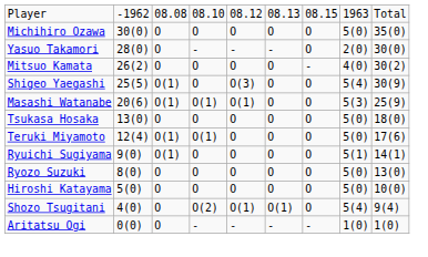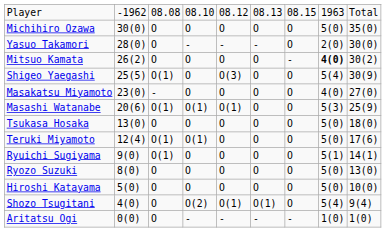 <table class="wikitable" style="text-align:left;">
 <tr>
 <td>Player</td>
 <td>-1962</td>
 <td>08.08</td>
 <td>08.10</td>
 <td>08.12</td>
 <td>08.13</td>
 <td>08.15</td>
 <td>1963</td>
 <td>Total</td>
 </tr>
 <tr>
 <td><a href='#'>Michihiro Ozawa</a></td>
 <td>30(0)</td>
 <td>O</td>
 <td>O</td>
 <td>O</td>
 <td>O</td>
 <td>O</td>
 <td>5(0)</td>
 <td>35(0)</td>
 </tr>
 <tr>
 <td><a href='#'>Yasuo Takamori</a></td>
 <td>28(0)</td>
 <td>O</td>
 <td>-</td>
 <td>-</td>
 <td>-</td>
 <td>O</td>
 <td>2(0)</td>
 <td>30(0)</td>
 </tr>
 <tr>
 <td><a href='#'>Mitsuo Kamata</a></td>
 <td>26(2)</td>
 <td>O</td>
 <td>O</td>
 <td>O</td>
 <td>O</td>
 <td>-</td>
-<td>4(0)</td>
+<td><strong>4(0)</strong></td>
 <td>30(2)</td>
 </tr>
 <tr>
 <td><a href='#'>Shigeo Yaegashi</a></td>
 <td>25(5)</td>
 <td>O(1)</td>
 <td>O</td>
 <td>O(3)</td>
 <td>O</td>
 <td>O</td>
 <td>5(4)</td>
 <td>30(9)</td>
+</tr>
+<tr>
+<td><a href='#'>Masakatsu Miyamoto</a></td>
+<td>23(0)</td>
+<td>-</td>
+<td>O</td>
+<td>O</td>
+<td>O</td>
+<td>O</td>
+<td>4(0)</td>
+<td>27(0)</td>
 </tr>
 <tr>
 <td><a href='#'>Masashi Watanabe</a></td>
 <td>20(6)</td>
 <td>O(1)</td>
 <td>O(1)</td>
 <td>O(1)</td>
 <td>O</td>
 <td>O</td>
 <td>5(3)</td>
 <td>25(9)</td>
 </tr>
 <tr>
 <td><a href='#'>Tsukasa Hosaka</a></td>
 <td>13(0)</td>
 <td>O</td>
 <td>O</td>
 <td>O</td>
 <td>O</td>
 <td>O</td>
 <td>5(0)</td>
 <td>18(0)</td>
 </tr>
 <tr>
 <td><a href='#'>Teruki Miyamoto</a></td>
 <td>12(4)</td>
 <td>O(1)</td>
 <td>O(1)</td>
 <td>O</td>
 <td>O</td>
 <td>O</td>
 <td>5(0)</td>
 <td>17(6)</td>
 </tr>
 <tr>
 <td><a href='#'>Ryuichi Sugiyama</a></td>
 <td>9(0)</td>
 <td>O(1)</td>
 <td>O</td>
 <td>O</td>
 <td>O</td>
 <td>O</td>
 <td>5(1)</td>
 <td>14(1)</td>
 </tr>
 <tr>
 <td><a href='#'>Ryozo Suzuki</a></td>
 <td>8(0)</td>
 <td>O</td>
 <td>O</td>
 <td>O</td>
 <td>O</td>
 <td>O</td>
 <td>5(0)</td>
 <td>13(0)</td>
 </tr>
 <tr>
 <td><a href='#'>Hiroshi Katayama</a></td>
 <td>5(0)</td>
 <td>O</td>
 <td>O</td>
 <td>O</td>
 <td>O</td>
 <td>O</td>
 <td>5(0)</td>
 <td>10(0)</td>
 </tr>
 <tr>
 <td><a href='#'>Shozo Tsugitani</a></td>
 <td>4(0)</td>
 <td>O</td>
 <td>O(2)</td>
 <td>O(1)</td>
 <td>O(1)</td>
 <td>O</td>
 <td>5(4)</td>
 <td>9(4)</td>
 </tr>
 <tr>
 <td><a href='#'>Aritatsu Ogi</a></td>
 <td>0(0)</td>
 <td>O</td>
 <td>-</td>
 <td>-</td>
 <td>-</td>
 <td>-</td>
 <td>1(0)</td>
 <td>1(0)</td>
 </tr>
 </table>
